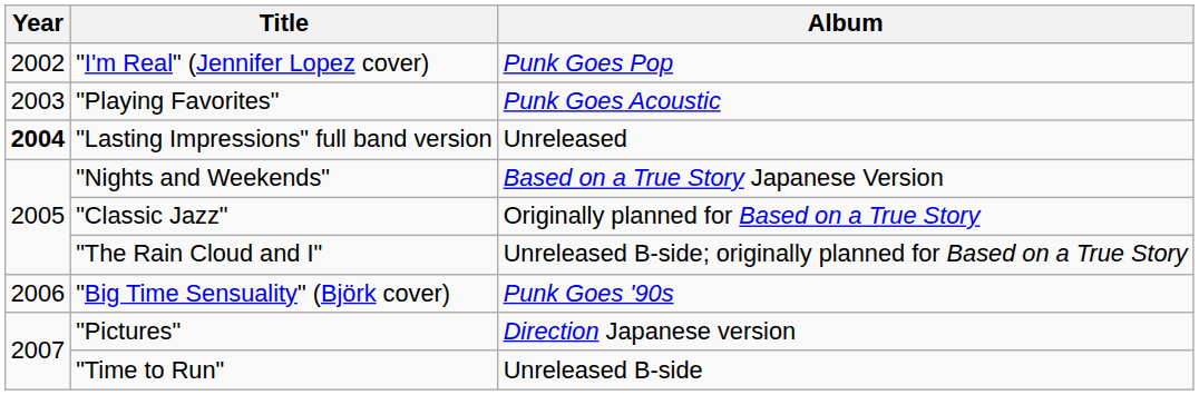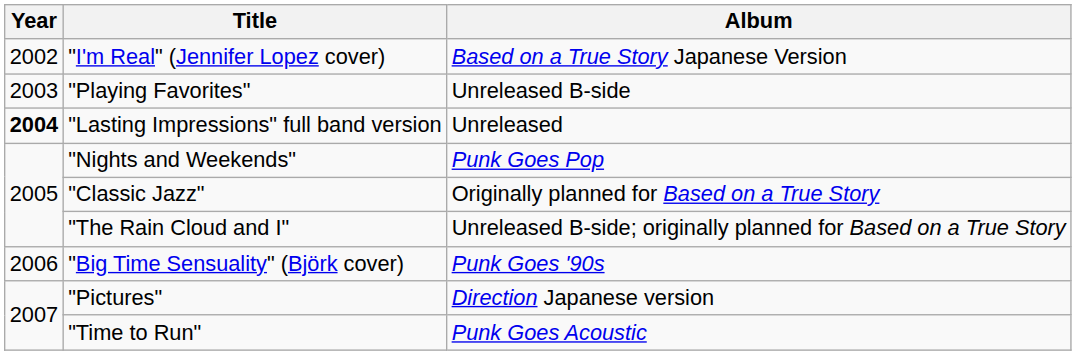 <table class="wikitable">
 <tr>
 <th>Year</th>
 <th>Title</th>
 <th>Album</th>
 </tr>
 <tr>
 <td>2002</td>
 <td>"<a href='#'>I'm Real</a>" (<a href='#'>Jennifer Lopez</a> cover)</td>
-<td><em><a href='#'>Punk Goes Pop</a></em></td>
+<td><em><a href='#'>Based on a True Story</a></em> Japanese Version</td>
 </tr>
 <tr>
 <td>2003</td>
 <td>"Playing Favorites"</td>
-<td><em><a href='#'>Punk Goes Acoustic</a></em></td>
+<td>Unreleased B-side</td>
 </tr>
 <tr>
 <td><strong>2004</strong></td>
 <td>"Lasting Impressions" full band version</td>
 <td>Unreleased</td>
 </tr>
 <tr>
 <td rowspan="3">2005</td>
 <td>"Nights and Weekends"</td>
-<td><em><a href='#'>Based on a True Story</a></em> Japanese Version</td>
+<td><em><a href='#'>Punk Goes Pop</a></em></td>
 </tr>
 <tr>
 <td>"Classic Jazz"</td>
 <td>Originally planned for <em><a href='#'>Based on a True Story</a></em></td>
 </tr>
 <tr>
 <td>"The Rain Cloud and I"</td>
 <td>Unreleased B-side; originally planned for <em>Based on a True Story</em></td>
 </tr>
 <tr>
 <td>2006</td>
 <td>"<a href='#'>Big Time Sensuality</a>" (<a href='#'>Björk</a> cover)</td>
 <td><em><a href='#'>Punk Goes '90s</a></em></td>
 </tr>
 <tr>
 <td rowspan="2">2007</td>
 <td>"Pictures"</td>
 <td><em><a href='#'>Direction</a></em> Japanese version</td>
 </tr>
 <tr>
 <td>"Time to Run"</td>
-<td>Unreleased B-side</td>
+<td><em><a href='#'>Punk Goes Acoustic</a></em></td>
 </tr>
 </table>
